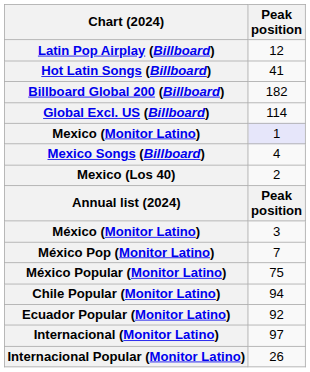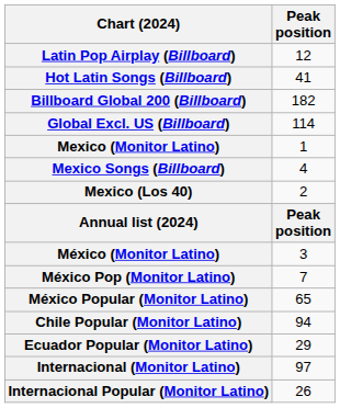 <table class="wikitable sortable plainrowheaders" style="text-align:center">
 <tr>
 <th scope="col">Chart (2024)</th>
 <th scope="col">Peak<br>position</th>
 </tr>
 <tr>
 <th scope="row"><a href='#'>Latin Pop Airplay</a> (<em><a href='#'>Billboard</a></em>)</th>
 <td>12</td>
 </tr>
 <tr>
 <th scope="row"><a href='#'>Hot Latin Songs</a> (<em><a href='#'>Billboard</a></em>)</th>
 <td>41</td>
 </tr>
 <tr>
 <th scope="row"><a href='#'>Billboard Global 200</a> (<em><a href='#'>Billboard</a></em>)</th>
 <td>182</td>
 </tr>
 <tr>
 <th scope="row"><a href='#'>Global Excl. US</a> (<em><a href='#'>Billboard</a></em>)</th>
 <td>114</td>
 </tr>
 <tr>
 <th scope="row">Mexico (<a href='#'>Monitor Latino</a>)</th>
-<td style="background: lavender;">1</td>
+<td>1</td>
 </tr>
 <tr>
 <th scope="row"><a href='#'>Mexico Songs</a> (<em><a href='#'>Billboard</a></em>)</th>
 <td>4</td>
 </tr>
 <tr>
 <th scope="row">Mexico (Los 40)</th>
 <td>2</td>
 </tr>
 <tr>
 <th scope="col">Annual list (2024)</th>
 <th scope="col">Peak<br>position</th>
 </tr>
 <tr>
 <th scope="row">México (<a href='#'>Monitor Latino</a>)</th>
 <td>3</td>
 </tr>
 <tr>
 <th scope="row">México Pop (<a href='#'>Monitor Latino</a>)</th>
 <td>7</td>
 </tr>
 <tr>
 <th scope="row">México Popular (<a href='#'>Monitor Latino</a>)</th>
-<td>75</td>
+<td>65</td>
 </tr>
 <tr>
 <th scope="row">Chile Popular (<a href='#'>Monitor Latino</a>)</th>
 <td>94</td>
 </tr>
 <tr>
 <th scope="row">Ecuador Popular (<a href='#'>Monitor Latino</a>)</th>
-<td>92</td>
+<td>29</td>
 </tr>
 <tr>
 <th scope="row">Internacional (<a href='#'>Monitor Latino</a>)</th>
 <td>97</td>
 </tr>
 <tr>
 <th scope="row">Internacional Popular (<a href='#'>Monitor Latino</a>)</th>
 <td>26</td>
 </tr>
 </table>
